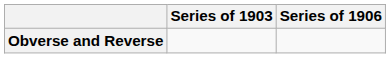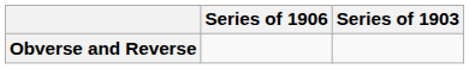 <table class="wikitable">
 <tr>
 <th></th>
+<th>Series of 1906</th>
 <th>Series of 1903</th>
-<th>Series of 1906</th>
 </tr>
 <tr>
 <th>Obverse and Reverse</th>
 <td> </td>
 <td> </td>
 </tr>
 </table>
